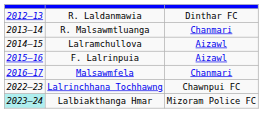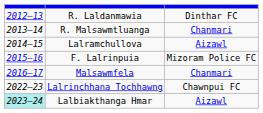 <table class="wikitable sortable" style="text-align: center;">
 <tr>
 <th style="background:#0000FF;"></th>
 <th style="background:#0000FF;"></th>
 <th style="background:#0000FF;"></th>
 </tr>
 <tr>
 <td><em><a href='#'>2012–13</a></em></td>
 <td>R. Laldanmawia</td>
 <td>Dinthar FC</td>
 </tr>
 <tr>
 <td><em>2013–14</em></td>
 <td>R. Malsawmtluanga</td>
 <td><a href='#'>Chanmari</a></td>
 </tr>
 <tr>
 <td><em>2014–15</em></td>
 <td>Lalramchullova</td>
 <td><a href='#'>Aizawl</a></td>
 </tr>
 <tr>
 <td><em><a href='#'>2015–16</a></em></td>
 <td>F. Lalrinpuia</td>
-<td><a href='#'>Aizawl</a></td>
+<td>Mizoram Police FC</td>
 </tr>
 <tr>
 <td><em><a href='#'>2016–17</a></em></td>
 <td><a href='#'>Malsawmfela</a></td>
 <td><a href='#'>Chanmari</a></td>
 </tr>
 <tr>
 <td><em>2022–23</em></td>
 <td><a href='#'>Lalrinchhana Tochhawng</a></td>
 <td>Chawnpui FC</td>
 </tr>
 <tr>
 <td style="background: paleturquoise;"><em>2023–24</em></td>
 <td>Lalbiakthanga Hmar</td>
-<td>Mizoram Police FC</td>
+<td><a href='#'>Aizawl</a></td>
 </tr>
 </table>
